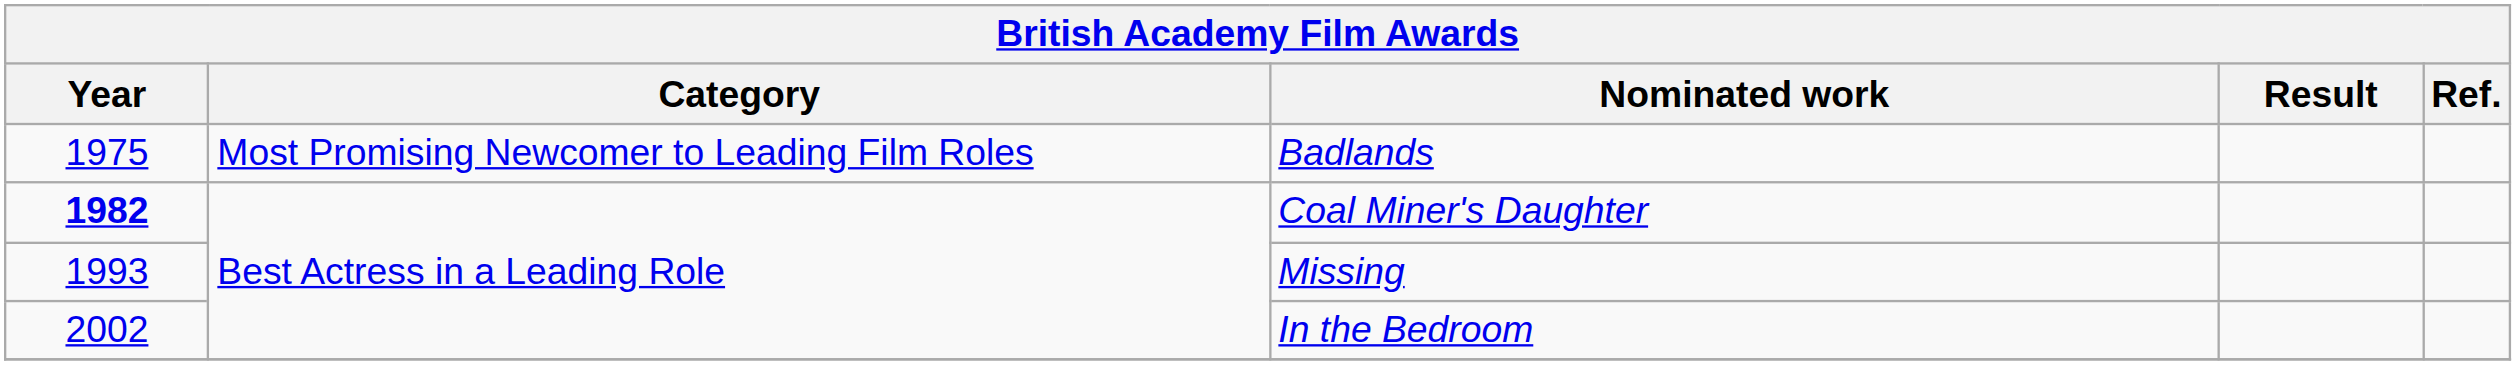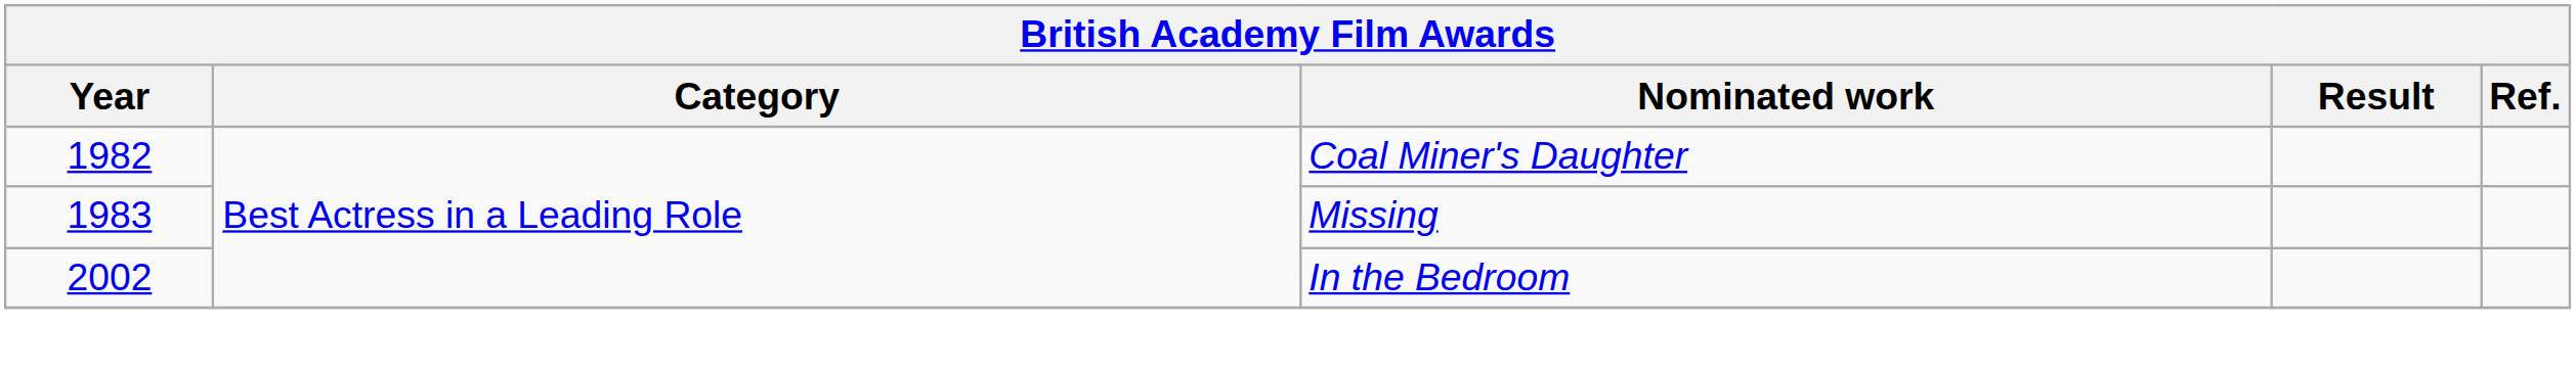 <table class=wikitable>
 <tr>
 <th colspan=5><a href='#'>British Academy Film Awards</a></th>
 </tr>
 <tr>
 <th scope="col" style="width:5em;">Year</th>
 <th scope="col" style="width:28em;">Category</th>
 <th scope="col" style="width:25em;">Nominated work</th>
 <th scope="col" style="width:5em;">Result</th>
 <th>Ref.</th>
 </tr>
 <tr>
-<td style="text-align:center;"><a href='#'>1975</a></td>
-<td><a href='#'>Most Promising Newcomer to Leading Film Roles</a></td>
-<td><em><a href='#'>Badlands</a></em></td>
-<td></td>
-<td></td>
-</tr>
-<tr>
-<td style="text-align:center;"><strong><a href='#'>1982</a></strong></td>
+<td style="text-align:center;"><a href='#'>1982</a></td>
 <td rowspan=3><a href='#'>Best Actress in a Leading Role</a></td>
 <td><em><a href='#'>Coal Miner's Daughter</a></em></td>
 <td></td>
 <td></td>
 </tr>
 <tr>
-<td style="text-align:center;"><a href='#'>1993</a></td>
+<td style="text-align:center;"><a href='#'>1983</a></td>
 <td><em><a href='#'>Missing</a></em></td>
 <td></td>
 <td></td>
 </tr>
 <tr>
 <td style="text-align:center;"><a href='#'>2002</a></td>
 <td><em><a href='#'>In the Bedroom</a></em></td>
 <td></td>
 <td></td>
 </tr>
 <tr>
 </tr>
 </table>
